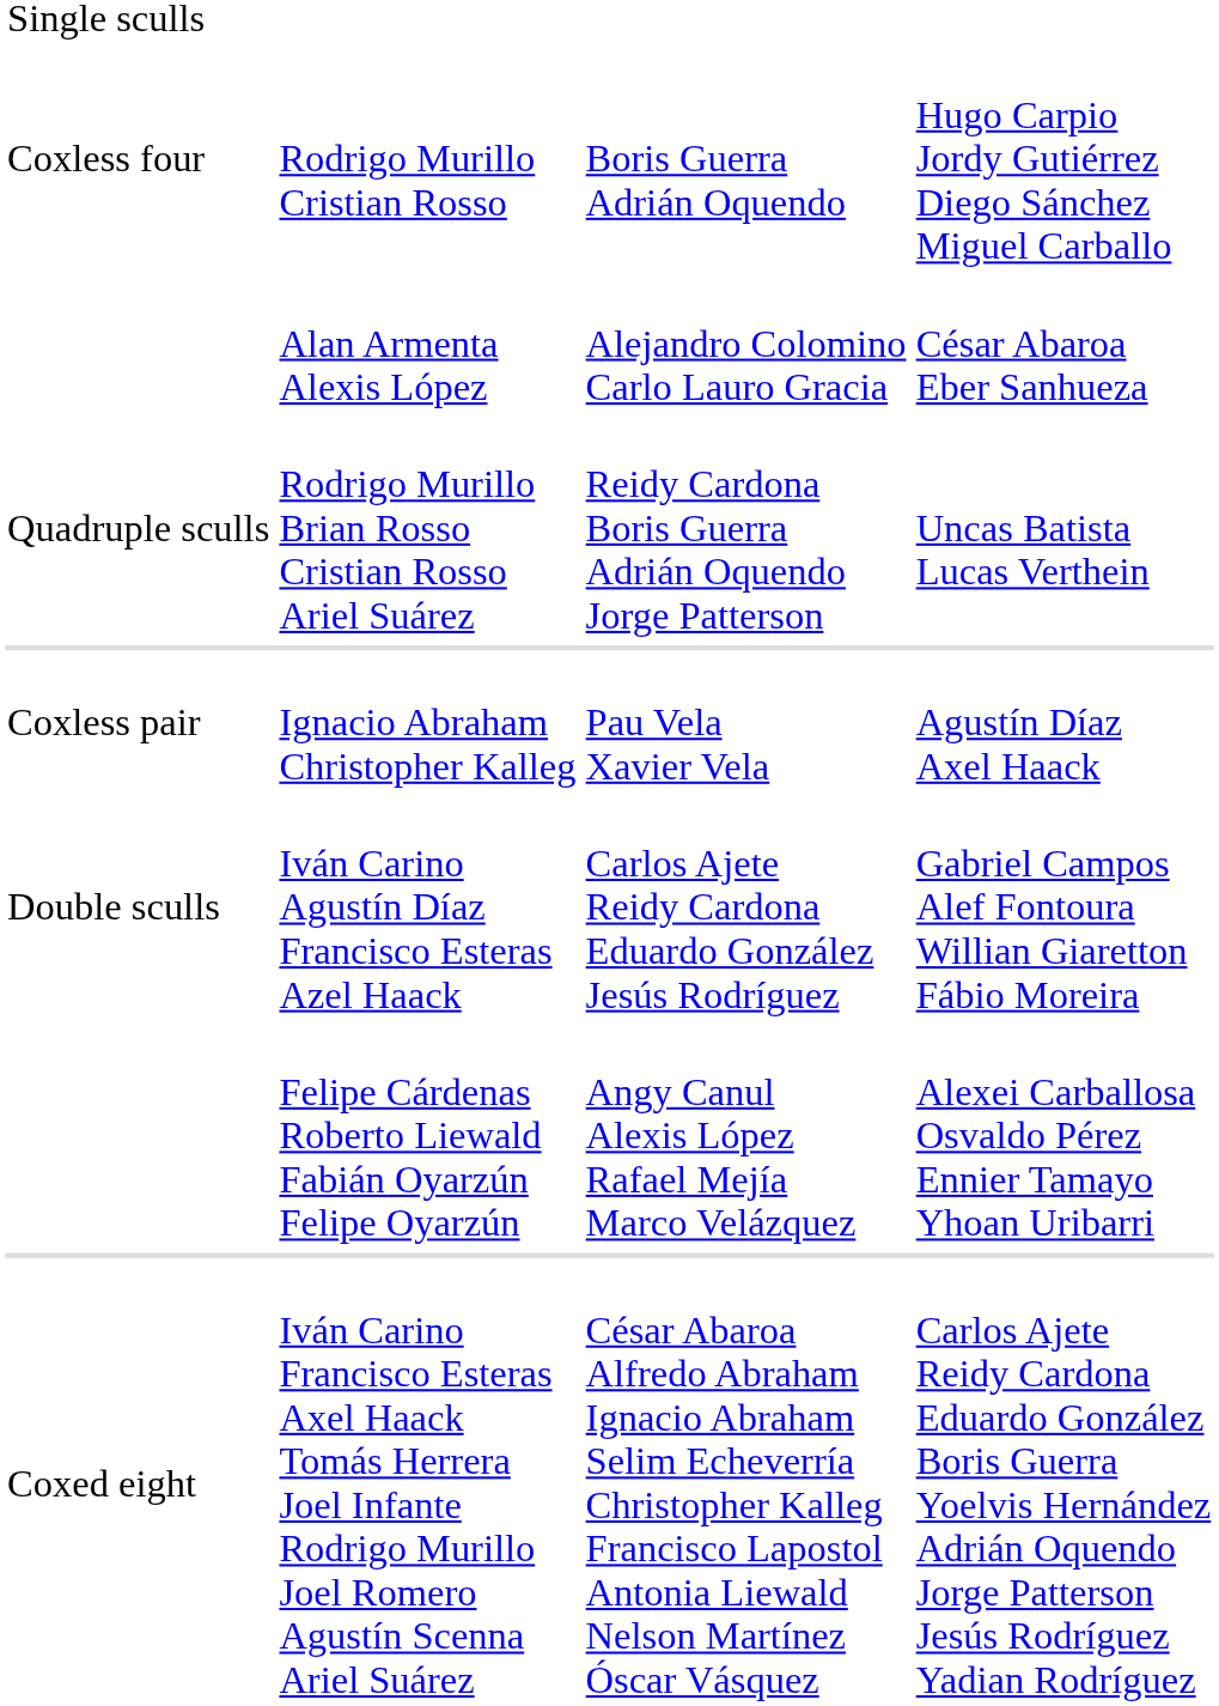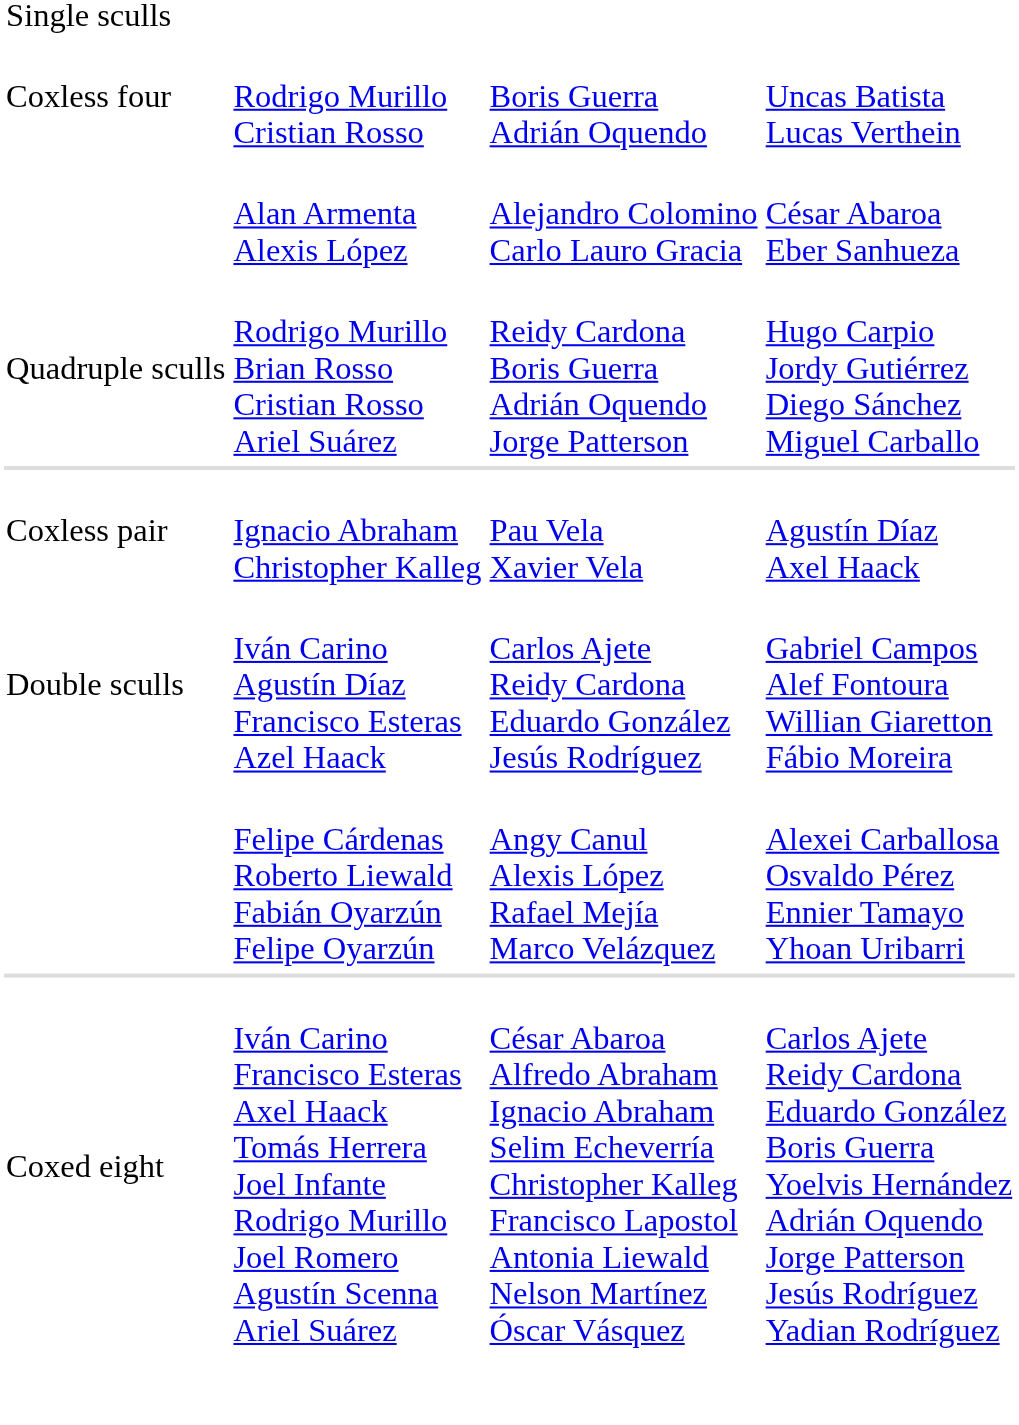 <table>
 <tr>
 <td>Single sculls <br></td>
 <td></td>
 <td></td>
 <td></td>
 </tr>
 <tr>
 <td>Coxless four <br></td>
 <td><br><a href='#'>Rodrigo Murillo</a><br><a href='#'>Cristian Rosso</a></td>
 <td><br><a href='#'>Boris Guerra</a><br><a href='#'>Adrián Oquendo</a></td>
-<td><br><a href='#'>Hugo Carpio</a><br><a href='#'>Jordy Gutiérrez</a><br><a href='#'>Diego Sánchez</a><br><a href='#'>Miguel Carballo</a></td>
+<td><br><a href='#'>Uncas Batista</a><br><a href='#'>Lucas Verthein</a></td>
 </tr>
 <tr>
 <td><br></td>
 <td><br><a href='#'>Alan Armenta</a><br><a href='#'>Alexis López</a></td>
 <td><br><a href='#'>Alejandro Colomino</a><br><a href='#'>Carlo Lauro Gracia</a></td>
 <td><br><a href='#'>César Abaroa</a><br><a href='#'>Eber Sanhueza</a></td>
 </tr>
 <tr>
 <td>Quadruple sculls <br> </td>
 <td><br><a href='#'>Rodrigo Murillo</a><br><a href='#'>Brian Rosso</a><br><a href='#'>Cristian Rosso</a><br><a href='#'>Ariel Suárez</a></td>
 <td><br><a href='#'>Reidy Cardona</a><br><a href='#'>Boris Guerra</a><br><a href='#'>Adrián Oquendo</a><br><a href='#'>Jorge Patterson</a></td>
-<td><br><a href='#'>Uncas Batista</a><br><a href='#'>Lucas Verthein</a></td>
+<td><br><a href='#'>Hugo Carpio</a><br><a href='#'>Jordy Gutiérrez</a><br><a href='#'>Diego Sánchez</a><br><a href='#'>Miguel Carballo</a></td>
 </tr>
 <tr bgcolor=#DDDDDD>
 <td colspan=7></td>
 </tr>
 <tr>
 <td>Coxless pair <br></td>
 <td><br><a href='#'>Ignacio Abraham</a><br><a href='#'>Christopher Kalleg</a></td>
 <td><br><a href='#'>Pau Vela</a><br><a href='#'>Xavier Vela</a></td>
 <td><br><a href='#'>Agustín Díaz</a><br><a href='#'>Axel Haack</a></td>
 </tr>
 <tr>
 <td>Double sculls <br></td>
 <td><br><a href='#'>Iván Carino</a><br><a href='#'>Agustín Díaz</a><br><a href='#'>Francisco Esteras</a><br><a href='#'>Azel Haack</a></td>
 <td><br><a href='#'>Carlos Ajete</a><br><a href='#'>Reidy Cardona</a><br><a href='#'>Eduardo González</a><br><a href='#'>Jesús Rodríguez</a></td>
 <td><br><a href='#'>Gabriel Campos</a><br><a href='#'>Alef Fontoura</a><br><a href='#'>Willian Giaretton</a><br><a href='#'>Fábio Moreira</a></td>
 </tr>
 <tr>
 <td> <br></td>
 <td><br><a href='#'>Felipe Cárdenas</a><br><a href='#'>Roberto Liewald</a><br><a href='#'>Fabián Oyarzún</a><br><a href='#'>Felipe Oyarzún</a></td>
 <td><br><a href='#'>Angy Canul</a><br><a href='#'>Alexis López</a><br><a href='#'>Rafael Mejía</a><br><a href='#'>Marco Velázquez</a></td>
 <td><br><a href='#'>Alexei Carballosa</a><br><a href='#'>Osvaldo Pérez</a><br><a href='#'>Ennier Tamayo</a><br><a href='#'>Yhoan Uribarri</a></td>
 </tr>
 <tr bgcolor=#DDDDDD>
 <td colspan=7></td>
 </tr>
 <tr>
 <td>Coxed eight <br></td>
 <td><br><a href='#'>Iván Carino</a><br><a href='#'>Francisco Esteras</a><br><a href='#'>Axel Haack</a><br><a href='#'>Tomás Herrera</a><br><a href='#'>Joel Infante</a><br><a href='#'>Rodrigo Murillo</a><br><a href='#'>Joel Romero</a><br><a href='#'>Agustín Scenna</a><br><a href='#'>Ariel Suárez</a></td>
 <td><br><a href='#'>César Abaroa</a><br><a href='#'>Alfredo Abraham</a><br><a href='#'>Ignacio Abraham</a><br><a href='#'>Selim Echeverría</a><br><a href='#'>Christopher Kalleg</a><br><a href='#'>Francisco Lapostol</a><br><a href='#'>Antonia Liewald</a><br><a href='#'>Nelson Martínez</a><br><a href='#'>Óscar Vásquez</a></td>
 <td><br><a href='#'>Carlos Ajete</a><br><a href='#'>Reidy Cardona</a><br><a href='#'>Eduardo González</a><br><a href='#'>Boris Guerra</a><br><a href='#'>Yoelvis Hernández</a><br><a href='#'>Adrián Oquendo</a><br><a href='#'>Jorge Patterson</a><br><a href='#'>Jesús Rodríguez</a><br><a href='#'>Yadian Rodríguez</a></td>
 </tr>
 </table>
